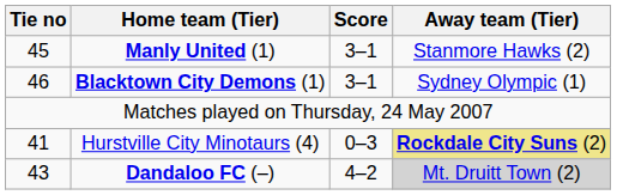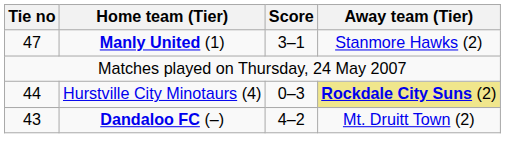 <table class="wikitable" style="text-align:center">
 <tr>
 <th>Tie no</th>
 <th>Home team (Tier)</th>
 <th>Score</th>
 <th>Away team (Tier)</th>
 </tr>
 <tr>
-<td>45</td>
+<td>47</td>
 <td><strong><a href='#'>Manly United</a></strong> (1)</td>
 <td>3–1</td>
 <td><a href='#'>Stanmore Hawks</a> (2)</td>
 </tr>
 <tr>
-<td>46</td>
-<td><strong><a href='#'>Blacktown City Demons</a></strong> (1)</td>
-<td>3–1</td>
-<td><a href='#'>Sydney Olympic</a> (1)</td>
-</tr>
-<tr>
 <td colspan=4>Matches played on Thursday, 24 May 2007</td>
 </tr>
 <tr>
-<td>41</td>
+<td>44</td>
 <td><a href='#'>Hurstville City Minotaurs</a> (4)</td>
 <td>0–3</td>
 <td style="background: khaki;"><strong><a href='#'>Rockdale City Suns</a></strong> (2)</td>
 </tr>
 <tr>
 <td>43</td>
 <td><strong><a href='#'>Dandaloo FC</a></strong> (–)</td>
 <td>4–2</td>
-<td style="background: lightgrey;"><a href='#'>Mt. Druitt Town</a> (2)</td>
+<td><a href='#'>Mt. Druitt Town</a> (2)</td>
 </tr>
 </table>
